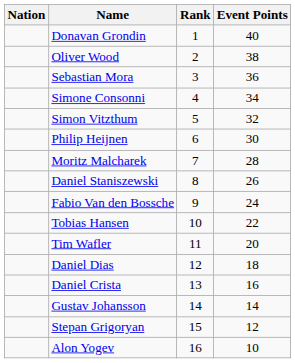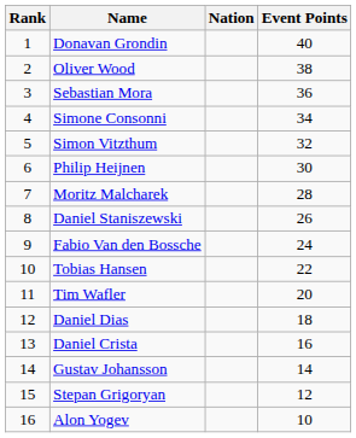 <table class="wikitable sortable" style="text-align:center">
 <tr>
+<th>Rank</th>
+<th>Name</th>
 <th>Nation</th>
-<th>Name</th>
-<th>Rank</th>
 <th>Event Points</th>
 </tr>
 <tr>
+<td>1</td>
+<td align=left><a href='#'>Donavan Grondin</a></td>
 <td align=left></td>
-<td align=left><a href='#'>Donavan Grondin</a></td>
-<td>1</td>
 <td>40</td>
 </tr>
 <tr>
+<td>2</td>
+<td align=left><a href='#'>Oliver Wood</a></td>
 <td align=left></td>
-<td align=left><a href='#'>Oliver Wood</a></td>
-<td>2</td>
 <td>38</td>
 </tr>
 <tr>
+<td>3</td>
+<td align=left><a href='#'>Sebastian Mora</a></td>
 <td align=left></td>
-<td align=left><a href='#'>Sebastian Mora</a></td>
-<td>3</td>
 <td>36</td>
 </tr>
 <tr>
+<td>4</td>
+<td align=left><a href='#'>Simone Consonni</a></td>
 <td align=left></td>
-<td align=left><a href='#'>Simone Consonni</a></td>
-<td>4</td>
 <td>34</td>
 </tr>
 <tr>
+<td>5</td>
+<td align=left><a href='#'>Simon Vitzthum</a></td>
 <td align=left></td>
-<td align=left><a href='#'>Simon Vitzthum</a></td>
-<td>5</td>
 <td>32</td>
 </tr>
 <tr>
+<td>6</td>
+<td align=left><a href='#'>Philip Heijnen</a></td>
 <td align=left></td>
-<td align=left><a href='#'>Philip Heijnen</a></td>
-<td>6</td>
 <td>30</td>
 </tr>
 <tr>
+<td>7</td>
+<td align=left><a href='#'>Moritz Malcharek</a></td>
 <td align=left></td>
-<td align=left><a href='#'>Moritz Malcharek</a></td>
-<td>7</td>
 <td>28</td>
 </tr>
 <tr>
+<td>8</td>
+<td align=left><a href='#'>Daniel Staniszewski</a></td>
 <td align=left></td>
-<td align=left><a href='#'>Daniel Staniszewski</a></td>
-<td>8</td>
 <td>26</td>
 </tr>
 <tr>
+<td>9</td>
+<td align=left><a href='#'>Fabio Van den Bossche</a></td>
 <td align=left></td>
-<td align=left><a href='#'>Fabio Van den Bossche</a></td>
-<td>9</td>
 <td>24</td>
 </tr>
 <tr>
+<td>10</td>
+<td align=left><a href='#'>Tobias Hansen</a></td>
 <td align=left></td>
-<td align=left><a href='#'>Tobias Hansen</a></td>
-<td>10</td>
 <td>22</td>
 </tr>
 <tr>
+<td>11</td>
+<td align=left><a href='#'>Tim Wafler</a></td>
 <td align=left></td>
-<td align=left><a href='#'>Tim Wafler</a></td>
-<td>11</td>
 <td>20</td>
 </tr>
 <tr>
+<td>12</td>
+<td align=left><a href='#'>Daniel Dias</a></td>
 <td align=left></td>
-<td align=left><a href='#'>Daniel Dias</a></td>
-<td>12</td>
 <td>18</td>
 </tr>
 <tr>
+<td>13</td>
+<td align=left><a href='#'>Daniel Crista</a></td>
 <td align=left></td>
-<td align=left><a href='#'>Daniel Crista</a></td>
-<td>13</td>
 <td>16</td>
 </tr>
 <tr>
+<td>14</td>
+<td align=left><a href='#'>Gustav Johansson</a></td>
 <td align=left></td>
-<td align=left><a href='#'>Gustav Johansson</a></td>
-<td>14</td>
 <td>14</td>
 </tr>
 <tr>
+<td>15</td>
+<td align=left><a href='#'>Stepan Grigoryan</a></td>
 <td align=left></td>
-<td align=left><a href='#'>Stepan Grigoryan</a></td>
-<td>15</td>
 <td>12</td>
 </tr>
 <tr>
+<td>16</td>
+<td align=left><a href='#'>Alon Yogev</a></td>
 <td align=left></td>
-<td align=left><a href='#'>Alon Yogev</a></td>
-<td>16</td>
 <td>10</td>
 </tr>
 </table>
